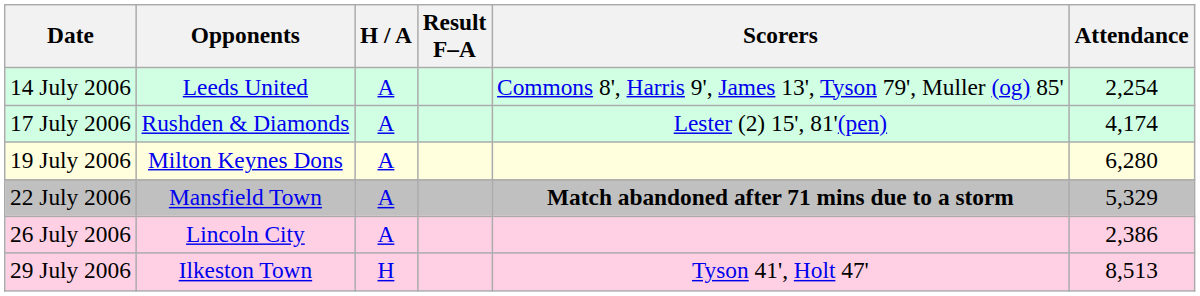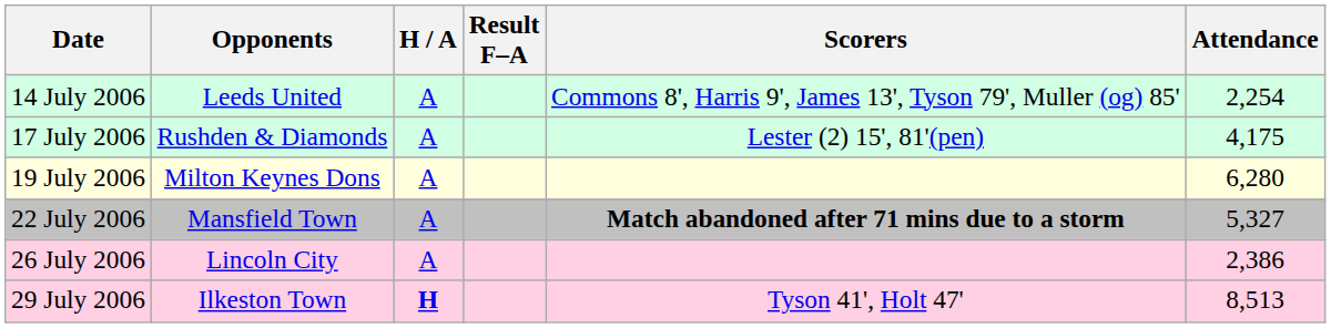 <table class="wikitable" style="text-align:center;">
 <tr>
 <th>Date</th>
 <th>Opponents</th>
 <th>H / A</th>
 <th>Result<br>F–A</th>
 <th>Scorers</th>
 <th>Attendance</th>
 </tr>
 <tr bgcolor="#d0ffe3">
 <td>14 July 2006</td>
 <td><a href='#'>Leeds United</a></td>
 <td><a href='#'>A</a></td>
 <td></td>
 <td><a href='#'>Commons</a> 8', <a href='#'>Harris</a> 9', <a href='#'>James</a> 13', <a href='#'>Tyson</a> 79', Muller <a href='#'>(og)</a> 85'</td>
 <td>2,254</td>
 </tr>
 <tr bgcolor="#d0ffe3">
 <td>17 July 2006</td>
 <td><a href='#'>Rushden & Diamonds</a></td>
 <td><a href='#'>A</a></td>
 <td></td>
 <td><a href='#'>Lester</a> (2) 15', 81'<a href='#'>(pen)</a></td>
-<td>4,174</td>
+<td>4,175</td>
 </tr>
 <tr bgcolor="#ffffdd">
 <td>19 July 2006</td>
 <td><a href='#'>Milton Keynes Dons</a></td>
 <td><a href='#'>A</a></td>
 <td></td>
 <td></td>
 <td>6,280</td>
 </tr>
 <tr bgcolor="silver">
 <td>22 July 2006</td>
 <td><a href='#'>Mansfield Town</a></td>
 <td><a href='#'>A</a></td>
 <td></td>
 <td><strong>Match abandoned after 71 mins due to a storm</strong></td>
-<td>5,329</td>
+<td>5,327</td>
 </tr>
 <tr bgcolor="#ffd0e3">
 <td>26 July 2006</td>
 <td><a href='#'>Lincoln City</a></td>
 <td><a href='#'>A</a></td>
 <td></td>
 <td></td>
 <td>2,386</td>
 </tr>
 <tr bgcolor="#ffd0e3">
 <td>29 July 2006</td>
 <td><a href='#'>Ilkeston Town</a></td>
-<td><a href='#'>H</a></td>
+<td><strong><a href='#'>H</a></strong></td>
 <td></td>
 <td><a href='#'>Tyson</a> 41', <a href='#'>Holt</a> 47'</td>
 <td>8,513</td>
 </tr>
 </table>
